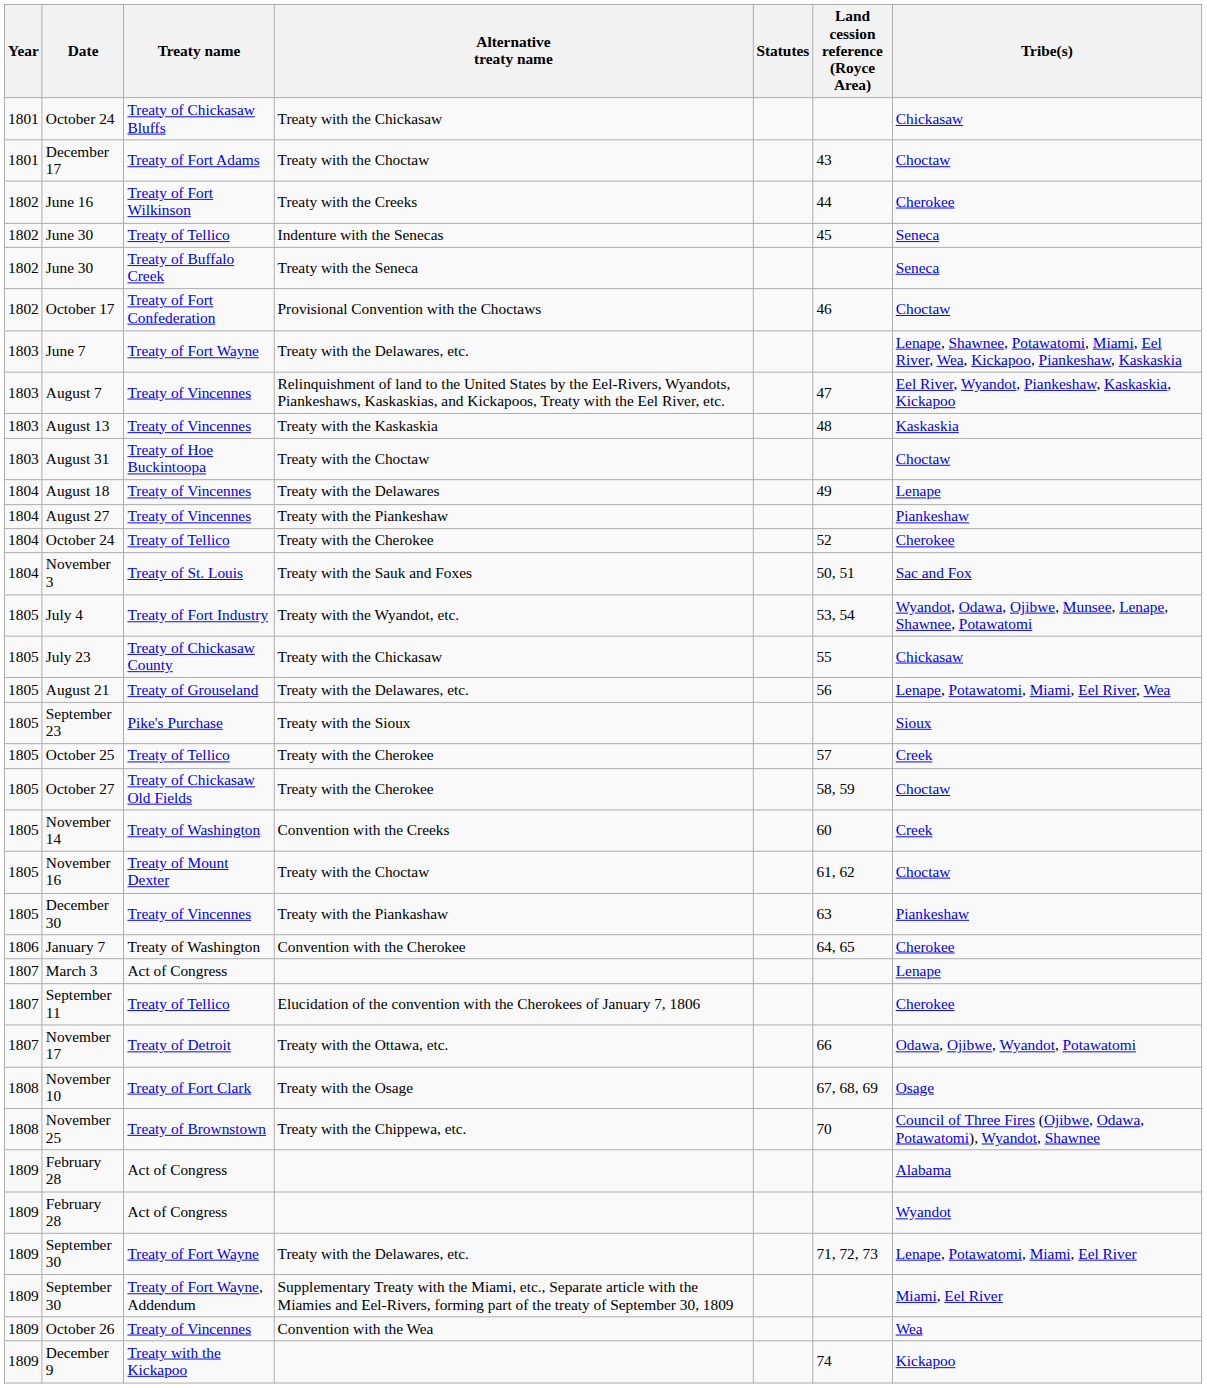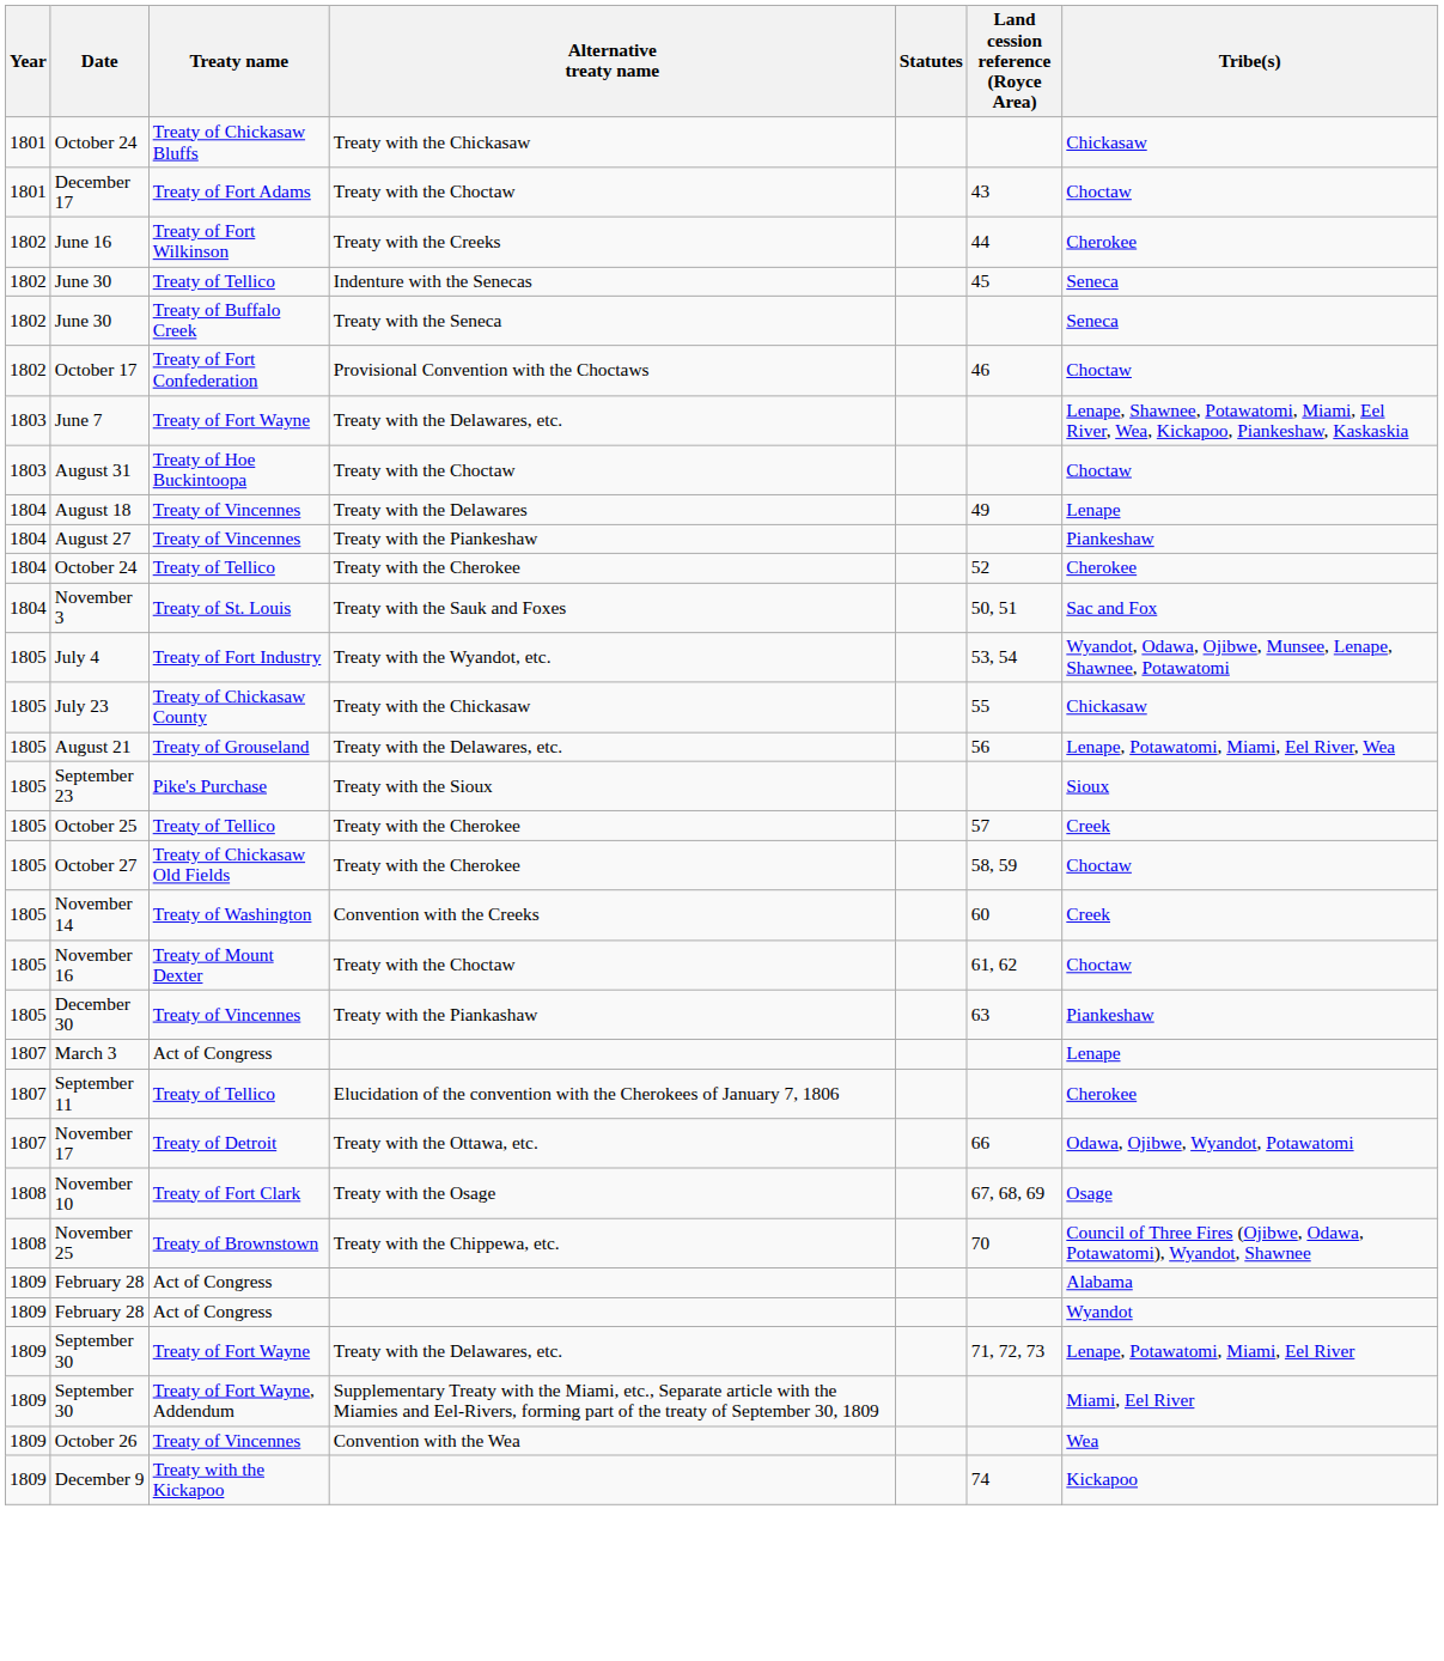 <table class="wikitable">
 <tr>
 <th>Year</th>
 <th>Date</th>
 <th>Treaty name</th>
 <th>Alternative<br>treaty name</th>
 <th>Statutes</th>
 <th>Land cession<br>reference<br>(Royce Area)</th>
 <th>Tribe(s)</th>
 </tr>
 <tr>
 <td>1801</td>
 <td>October 24</td>
 <td><a href='#'>Treaty of Chickasaw Bluffs</a></td>
 <td>Treaty with the Chickasaw</td>
 <td></td>
 <td></td>
 <td><a href='#'>Chickasaw</a></td>
 </tr>
 <tr>
 <td>1801</td>
 <td>December 17</td>
 <td><a href='#'>Treaty of Fort Adams</a></td>
 <td>Treaty with the Choctaw</td>
 <td></td>
 <td>43</td>
 <td><a href='#'>Choctaw</a></td>
 </tr>
 <tr>
 <td>1802</td>
 <td>June 16</td>
 <td><a href='#'>Treaty of Fort Wilkinson</a></td>
 <td>Treaty with the Creeks</td>
 <td></td>
 <td>44</td>
 <td><a href='#'>Cherokee</a></td>
 </tr>
 <tr>
 <td>1802</td>
 <td>June 30</td>
 <td><a href='#'>Treaty of Tellico</a></td>
 <td>Indenture with the Senecas</td>
 <td></td>
 <td>45</td>
 <td><a href='#'>Seneca</a></td>
 </tr>
 <tr>
 <td>1802</td>
 <td>June 30</td>
 <td><a href='#'>Treaty of Buffalo Creek</a></td>
 <td>Treaty with the Seneca</td>
 <td></td>
 <td></td>
 <td><a href='#'>Seneca</a></td>
 </tr>
 <tr>
 <td>1802</td>
 <td>October 17</td>
 <td><a href='#'>Treaty of Fort Confederation</a></td>
 <td>Provisional Convention with the Choctaws</td>
 <td></td>
 <td>46</td>
 <td><a href='#'>Choctaw</a></td>
 </tr>
 <tr>
 <td>1803</td>
 <td>June 7</td>
 <td><a href='#'>Treaty of Fort Wayne</a></td>
 <td>Treaty with the Delawares, etc.</td>
 <td></td>
 <td></td>
 <td><a href='#'>Lenape</a>, <a href='#'>Shawnee</a>, <a href='#'>Potawatomi</a>, <a href='#'>Miami</a>, <a href='#'>Eel River</a>, <a href='#'>Wea</a>, <a href='#'>Kickapoo</a>, <a href='#'>Piankeshaw</a>, <a href='#'>Kaskaskia</a></td>
-</tr>
-<tr>
-<td>1803</td>
-<td>August 7</td>
-<td><a href='#'>Treaty of Vincennes</a></td>
-<td>Relinquishment of land to the United States by the Eel-Rivers, Wyandots, Piankeshaws, Kaskaskias, and Kickapoos, Treaty with the Eel River, etc.</td>
-<td></td>
-<td>47</td>
-<td><a href='#'>Eel River</a>, <a href='#'>Wyandot</a>, <a href='#'>Piankeshaw</a>, <a href='#'>Kaskaskia</a>, <a href='#'>Kickapoo</a></td>
-</tr>
-<tr>
-<td>1803</td>
-<td>August 13</td>
-<td><a href='#'>Treaty of Vincennes</a></td>
-<td>Treaty with the Kaskaskia</td>
-<td></td>
-<td>48</td>
-<td><a href='#'>Kaskaskia</a></td>
 </tr>
 <tr>
 <td>1803</td>
 <td>August 31</td>
 <td><a href='#'>Treaty of Hoe Buckintoopa</a></td>
 <td>Treaty with the Choctaw</td>
 <td></td>
 <td></td>
 <td><a href='#'>Choctaw</a></td>
 </tr>
 <tr>
 <td>1804</td>
 <td>August 18</td>
 <td><a href='#'>Treaty of Vincennes</a></td>
 <td>Treaty with the Delawares</td>
 <td></td>
 <td>49</td>
 <td><a href='#'>Lenape</a></td>
 </tr>
 <tr>
 <td>1804</td>
 <td>August 27</td>
 <td><a href='#'>Treaty of Vincennes</a></td>
 <td>Treaty with the Piankeshaw</td>
 <td></td>
 <td></td>
 <td><a href='#'>Piankeshaw</a></td>
 </tr>
 <tr>
 <td>1804</td>
 <td>October 24</td>
 <td><a href='#'>Treaty of Tellico</a></td>
 <td>Treaty with the Cherokee</td>
 <td></td>
 <td>52</td>
 <td><a href='#'>Cherokee</a></td>
 </tr>
 <tr>
 <td>1804</td>
 <td>November 3</td>
 <td><a href='#'>Treaty of St. Louis</a></td>
 <td>Treaty with the Sauk and Foxes</td>
 <td></td>
 <td>50, 51</td>
 <td><a href='#'>Sac and Fox</a></td>
 </tr>
 <tr>
 <td>1805</td>
 <td>July 4</td>
 <td><a href='#'>Treaty of Fort Industry</a></td>
 <td>Treaty with the Wyandot, etc.</td>
 <td></td>
 <td>53, 54</td>
 <td><a href='#'>Wyandot</a>, <a href='#'>Odawa</a>, <a href='#'>Ojibwe</a>, <a href='#'>Munsee</a>, <a href='#'>Lenape</a>, <a href='#'>Shawnee</a>, <a href='#'>Potawatomi</a></td>
 </tr>
 <tr>
 <td>1805</td>
 <td>July 23</td>
 <td><a href='#'>Treaty of Chickasaw County</a></td>
 <td>Treaty with the Chickasaw</td>
 <td></td>
 <td>55</td>
 <td><a href='#'>Chickasaw</a></td>
 </tr>
 <tr>
 <td>1805</td>
 <td>August 21</td>
 <td><a href='#'>Treaty of Grouseland</a></td>
 <td>Treaty with the Delawares, etc.</td>
 <td></td>
 <td>56</td>
 <td><a href='#'>Lenape</a>, <a href='#'>Potawatomi</a>, <a href='#'>Miami</a>, <a href='#'>Eel River</a>, <a href='#'>Wea</a></td>
 </tr>
 <tr>
 <td>1805</td>
 <td>September 23</td>
 <td><a href='#'>Pike's Purchase</a></td>
 <td>Treaty with the Sioux</td>
 <td></td>
 <td></td>
 <td><a href='#'>Sioux</a></td>
 </tr>
 <tr>
 <td>1805</td>
 <td>October 25</td>
 <td><a href='#'>Treaty of Tellico</a></td>
 <td>Treaty with the Cherokee</td>
 <td></td>
 <td>57</td>
 <td><a href='#'>Creek</a></td>
 </tr>
 <tr>
 <td>1805</td>
 <td>October 27</td>
 <td><a href='#'>Treaty of Chickasaw Old Fields</a></td>
 <td>Treaty with the Cherokee</td>
 <td></td>
 <td>58, 59</td>
 <td><a href='#'>Choctaw</a></td>
 </tr>
 <tr>
 <td>1805</td>
 <td>November 14</td>
 <td><a href='#'>Treaty of Washington</a></td>
 <td>Convention with the Creeks</td>
 <td></td>
 <td>60</td>
 <td><a href='#'>Creek</a></td>
 </tr>
 <tr>
 <td>1805</td>
 <td>November 16</td>
 <td><a href='#'>Treaty of Mount Dexter</a></td>
 <td>Treaty with the Choctaw</td>
 <td></td>
 <td>61, 62</td>
 <td><a href='#'>Choctaw</a></td>
 </tr>
 <tr>
 <td>1805</td>
 <td>December 30</td>
 <td><a href='#'>Treaty of Vincennes</a></td>
 <td>Treaty with the Piankashaw</td>
 <td></td>
 <td>63</td>
 <td><a href='#'>Piankeshaw</a></td>
 </tr>
 <tr>
-<td>1806</td>
-<td>January 7</td>
-<td>Treaty of Washington</td>
-<td>Convention with the Cherokee</td>
-<td></td>
-<td>64, 65</td>
-<td><a href='#'>Cherokee</a></td>
-</tr>
-<tr>
 <td>1807</td>
 <td>March 3</td>
 <td>Act of Congress</td>
 <td></td>
 <td></td>
 <td></td>
 <td><a href='#'>Lenape</a></td>
 </tr>
 <tr>
 <td>1807</td>
 <td>September 11</td>
 <td><a href='#'>Treaty of Tellico</a></td>
 <td>Elucidation of the convention with the Cherokees of January 7, 1806</td>
 <td></td>
 <td></td>
 <td><a href='#'>Cherokee</a></td>
 </tr>
 <tr>
 <td>1807</td>
 <td>November 17</td>
 <td><a href='#'>Treaty of Detroit</a></td>
 <td>Treaty with the Ottawa, etc.</td>
 <td></td>
 <td>66</td>
 <td><a href='#'>Odawa</a>, <a href='#'>Ojibwe</a>, <a href='#'>Wyandot</a>, <a href='#'>Potawatomi</a></td>
 </tr>
 <tr>
 <td>1808</td>
 <td>November 10</td>
 <td><a href='#'>Treaty of Fort Clark</a></td>
 <td>Treaty with the Osage</td>
 <td></td>
 <td>67, 68, 69</td>
 <td><a href='#'>Osage</a></td>
 </tr>
 <tr>
 <td>1808</td>
 <td>November 25</td>
 <td><a href='#'>Treaty of Brownstown</a></td>
 <td>Treaty with the Chippewa, etc.</td>
 <td></td>
 <td>70</td>
 <td><a href='#'>Council of Three Fires</a> (<a href='#'>Ojibwe</a>, <a href='#'>Odawa</a>, <a href='#'>Potawatomi</a>), <a href='#'>Wyandot</a>, <a href='#'>Shawnee</a></td>
 </tr>
 <tr>
 <td>1809</td>
 <td>February 28</td>
 <td>Act of Congress</td>
 <td></td>
 <td></td>
 <td></td>
 <td><a href='#'>Alabama</a></td>
 </tr>
 <tr>
 <td>1809</td>
 <td>February 28</td>
 <td>Act of Congress</td>
 <td></td>
 <td></td>
 <td></td>
 <td><a href='#'>Wyandot</a></td>
 </tr>
 <tr>
 <td>1809</td>
 <td>September 30</td>
 <td><a href='#'>Treaty of Fort Wayne</a></td>
 <td>Treaty with the Delawares, etc.</td>
 <td></td>
 <td>71, 72, 73</td>
 <td><a href='#'>Lenape</a>, <a href='#'>Potawatomi</a>, <a href='#'>Miami</a>, <a href='#'>Eel River</a></td>
 </tr>
 <tr>
 <td>1809</td>
 <td>September 30</td>
 <td><a href='#'>Treaty of Fort Wayne</a>, Addendum</td>
 <td>Supplementary Treaty with the Miami, etc., Separate article with the Miamies and Eel-Rivers, forming part of the treaty of September 30, 1809</td>
 <td></td>
 <td></td>
 <td><a href='#'>Miami</a>, <a href='#'>Eel River</a></td>
 </tr>
 <tr>
 <td>1809</td>
 <td>October 26</td>
 <td><a href='#'>Treaty of Vincennes</a></td>
 <td>Convention with the Wea</td>
 <td></td>
 <td></td>
 <td><a href='#'>Wea</a></td>
 </tr>
 <tr>
 <td>1809</td>
 <td>December 9</td>
 <td><a href='#'>Treaty with the Kickapoo</a></td>
 <td></td>
 <td></td>
 <td>74</td>
 <td><a href='#'>Kickapoo</a></td>
 </tr>
 </table>
